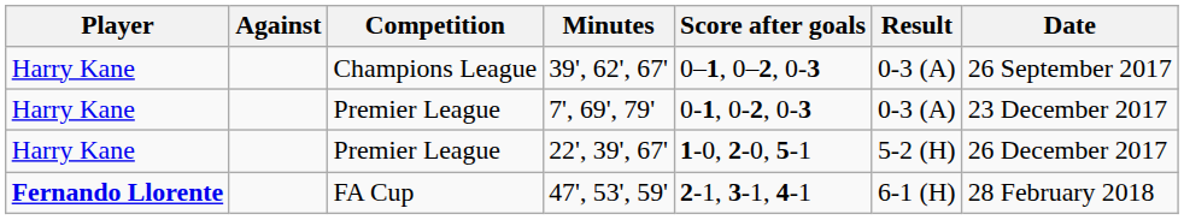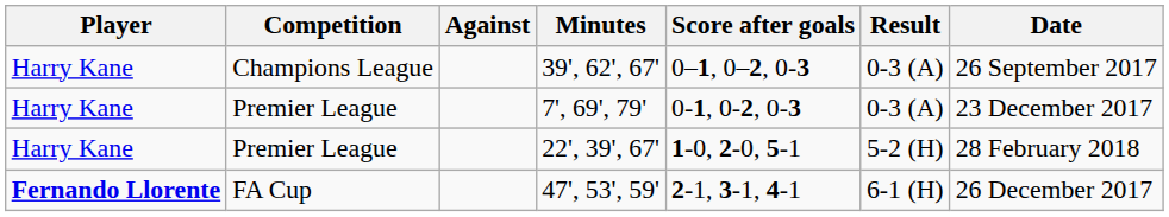 <table class="wikitable sortable">
 <tr>
 <th>Player</th>
+<th>Competition</th>
 <th>Against</th>
-<th>Competition</th>
 <th>Minutes</th>
 <th style="text-align:center">Score after goals</th>
 <th style="text-align:center">Result</th>
 <th>Date</th>
 </tr>
 <tr>
 <td> <a href='#'>Harry Kane</a></td>
+<td>Champions League</td>
 <td></td>
-<td>Champions League</td>
 <td>39', 62', 67'</td>
 <td>0–<strong>1</strong>, 0–<strong>2</strong>, 0-<strong>3</strong></td>
 <td>0-3 (A)</td>
 <td>26 September 2017</td>
 </tr>
 <tr>
 <td> <a href='#'>Harry Kane</a></td>
+<td>Premier League</td>
 <td></td>
-<td>Premier League</td>
 <td>7', 69', 79'</td>
 <td>0-<strong>1</strong>, 0-<strong>2</strong>, 0-<strong>3</strong></td>
 <td>0-3 (A)</td>
 <td>23 December 2017</td>
 </tr>
 <tr>
 <td> <a href='#'>Harry Kane</a></td>
+<td>Premier League</td>
 <td></td>
-<td>Premier League</td>
 <td>22', 39', 67'</td>
 <td><strong>1</strong>-0, <strong>2</strong>-0, <strong>5</strong>-1</td>
 <td>5-2 (H)</td>
-<td>26 December 2017</td>
+<td>28 February 2018</td>
 </tr>
 <tr>
 <td><strong> <a href='#'>Fernando Llorente</a></strong></td>
+<td>FA Cup</td>
 <td></td>
-<td>FA Cup</td>
 <td>47', 53', 59'</td>
 <td><strong>2</strong>-1, <strong>3</strong>-1, <strong>4</strong>-1</td>
 <td>6-1 (H)</td>
-<td>28 February 2018</td>
+<td>26 December 2017</td>
 </tr>
 </table>
